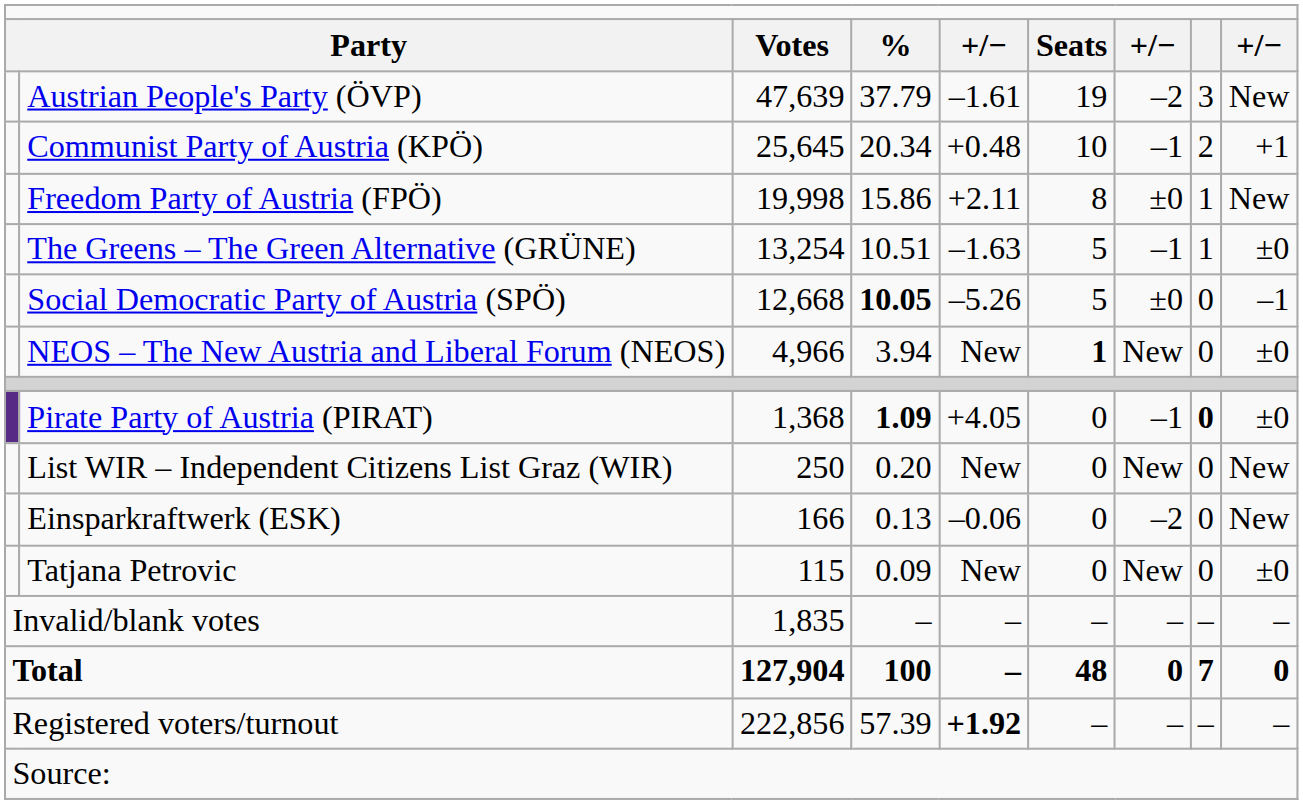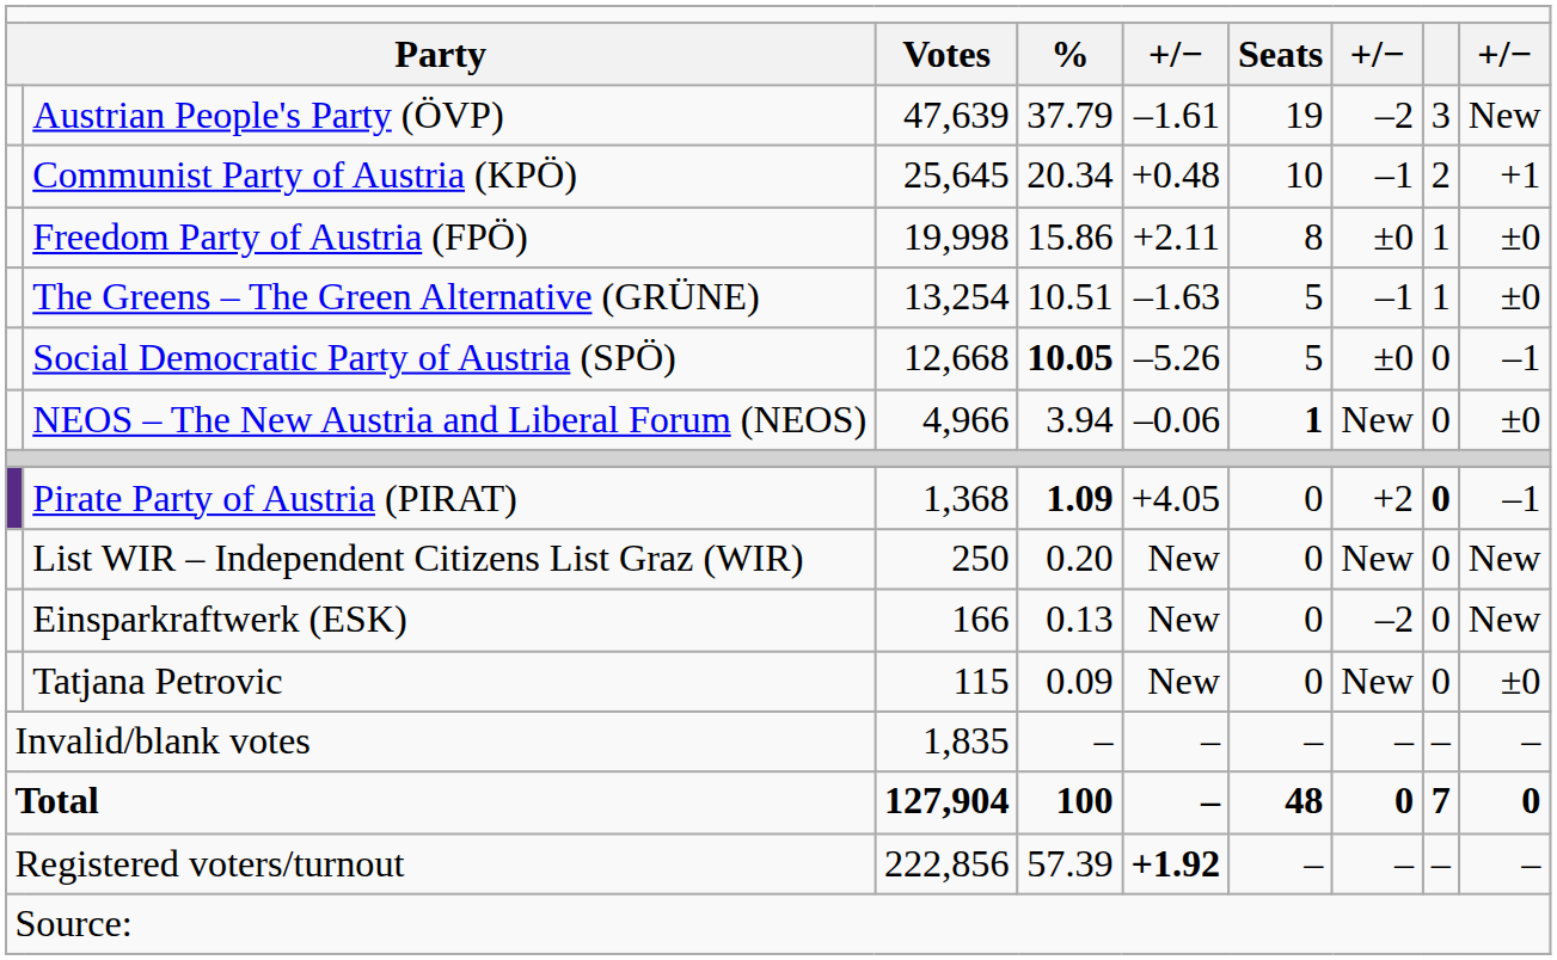 <table class=wikitable style=text-align:right>
 <tr>
 <td align=center colspan=9></td>
 </tr>
 <tr>
 <th colspan=2>Party</th>
 <th>Votes</th>
 <th>%</th>
 <th>+/−</th>
 <th>Seats</th>
 <th>+/−</th>
 <th></th>
 <th>+/−</th>
 </tr>
 <tr>
 <td bgcolor=></td>
 <td align=left><a href='#'>Austrian People's Party</a> (ÖVP)</td>
 <td>47,639</td>
 <td>37.79</td>
 <td>–1.61</td>
 <td>19</td>
 <td>–2</td>
 <td>3</td>
 <td>New</td>
 </tr>
 <tr>
 <td bgcolor=></td>
 <td align=left><a href='#'>Communist Party of Austria</a> (KPÖ)</td>
 <td>25,645</td>
 <td>20.34</td>
 <td>+0.48</td>
 <td>10</td>
 <td>–1</td>
 <td>2</td>
 <td>+1</td>
 </tr>
 <tr>
 <td bgcolor=></td>
 <td align=left><a href='#'>Freedom Party of Austria</a> (FPÖ)</td>
 <td>19,998</td>
 <td>15.86</td>
 <td>+2.11</td>
 <td>8</td>
 <td>±0</td>
 <td>1</td>
-<td>New</td>
+<td>±0</td>
 </tr>
 <tr>
 <td bgcolor=></td>
 <td align=left><a href='#'>The Greens – The Green Alternative</a> (GRÜNE)</td>
 <td>13,254</td>
 <td>10.51</td>
 <td>–1.63</td>
 <td>5</td>
 <td>–1</td>
 <td>1</td>
 <td>±0</td>
 </tr>
 <tr>
 <td bgcolor=></td>
 <td align=left><a href='#'>Social Democratic Party of Austria</a> (SPÖ)</td>
 <td>12,668</td>
 <td><strong>10.05</strong></td>
 <td>–5.26</td>
 <td>5</td>
 <td>±0</td>
 <td>0</td>
 <td>–1</td>
 </tr>
 <tr>
 <td bgcolor=></td>
 <td align=left><a href='#'>NEOS – The New Austria and Liberal Forum</a> (NEOS)</td>
 <td>4,966</td>
 <td>3.94</td>
-<td>New</td>
+<td>–0.06</td>
 <td><strong>1</strong></td>
 <td>New</td>
 <td>0</td>
 <td>±0</td>
 </tr>
 <tr>
 <td colspan=9 bgcolor=lightgrey></td>
 </tr>
 <tr>
 <td bgcolor=#572B85></td>
 <td align=left><a href='#'>Pirate Party of Austria</a> (PIRAT)</td>
 <td>1,368</td>
 <td><strong>1.09</strong></td>
 <td>+4.05</td>
 <td>0</td>
+<td>+2</td>
+<td><strong>0</strong></td>
 <td>–1</td>
-<td><strong>0</strong></td>
-<td>±0</td>
 </tr>
 <tr>
 <td></td>
 <td align=left>List WIR – Independent Citizens List Graz (WIR)</td>
 <td>250</td>
 <td>0.20</td>
 <td>New</td>
 <td>0</td>
 <td>New</td>
 <td>0</td>
 <td>New</td>
 </tr>
 <tr>
 <td></td>
 <td align=left>Einsparkraftwerk (ESK)</td>
 <td>166</td>
 <td>0.13</td>
-<td>–0.06</td>
+<td>New</td>
 <td>0</td>
 <td>–2</td>
 <td>0</td>
 <td>New</td>
 </tr>
 <tr>
 <td></td>
 <td align=left>Tatjana Petrovic</td>
 <td>115</td>
 <td>0.09</td>
 <td>New</td>
 <td>0</td>
 <td>New</td>
 <td>0</td>
 <td>±0</td>
 </tr>
 <tr>
 <td colspan=2 align=left>Invalid/blank votes</td>
 <td>1,835</td>
 <td>–</td>
 <td>–</td>
 <td>–</td>
 <td>–</td>
 <td>–</td>
 <td>–</td>
 </tr>
 <tr>
 <td colspan=2 align=left><strong>Total</strong></td>
 <td><strong>127,904</strong></td>
 <td><strong>100</strong></td>
 <td><strong>–</strong></td>
 <td><strong>48</strong></td>
 <td><strong>0</strong></td>
 <td><strong>7</strong></td>
 <td><strong>0</strong></td>
 </tr>
 <tr>
 <td align=left colspan=2>Registered voters/turnout</td>
 <td>222,856</td>
 <td>57.39</td>
 <td><strong>+1.92</strong></td>
 <td>–</td>
 <td>–</td>
 <td>–</td>
 <td>–</td>
 </tr>
 <tr>
 <td align=left colspan=9>Source: </td>
 </tr>
 </table>
